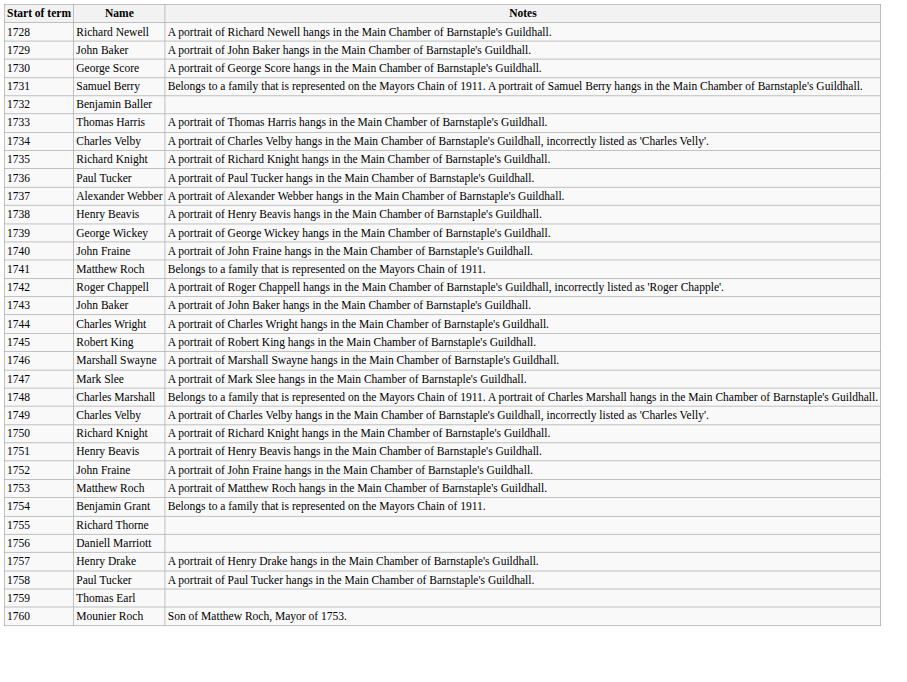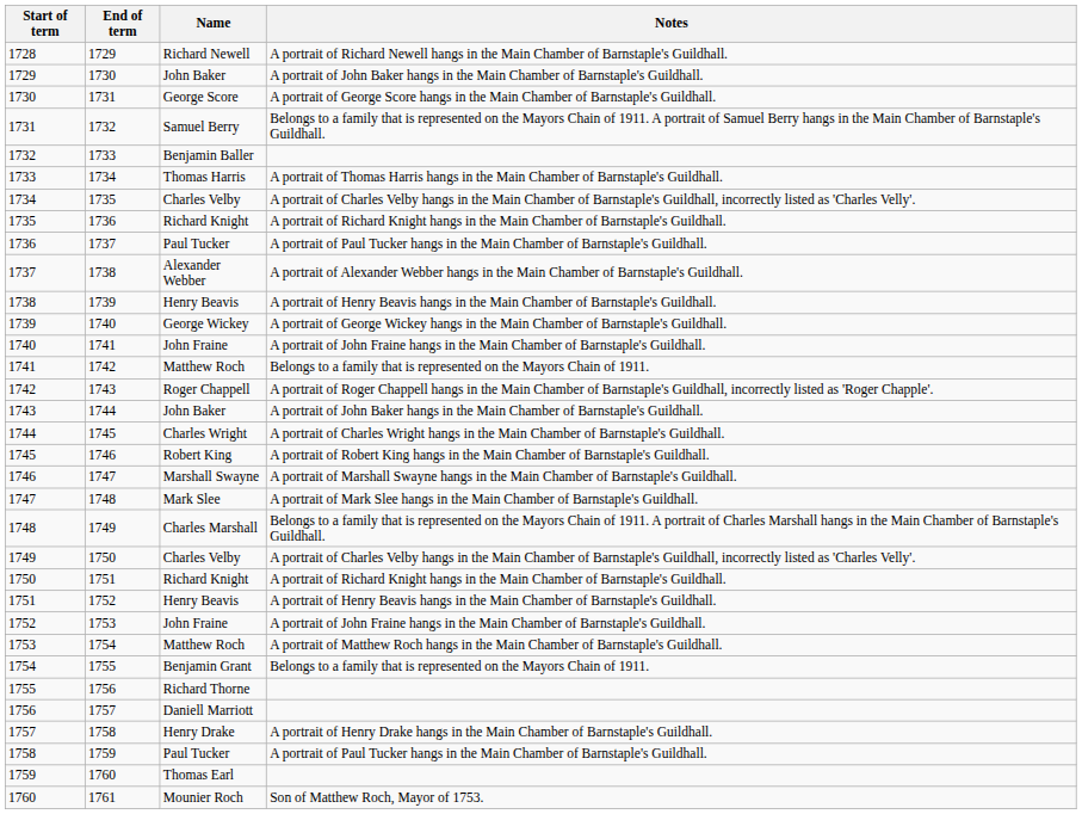 <table class="wikitable mw-collapsible mw-collapsed">
 <tr>
 <th>Start of term</th>
+<th>End of term</th>
 <th>Name</th>
 <th>Notes</th>
 </tr>
 <tr>
 <td>1728</td>
+<td>1729</td>
 <td>Richard Newell</td>
 <td>A portrait of Richard Newell hangs in the Main Chamber of Barnstaple's Guildhall.</td>
 </tr>
 <tr>
 <td>1729</td>
+<td>1730</td>
 <td>John Baker</td>
 <td>A portrait of John Baker hangs in the Main Chamber of Barnstaple's Guildhall.</td>
 </tr>
 <tr>
 <td>1730</td>
+<td>1731</td>
 <td>George Score</td>
 <td>A portrait of George Score hangs in the Main Chamber of Barnstaple's Guildhall.</td>
 </tr>
 <tr>
 <td>1731</td>
+<td>1732</td>
 <td>Samuel Berry</td>
 <td>Belongs to a family that is represented on the Mayors Chain of 1911. A portrait of Samuel Berry hangs in the Main Chamber of Barnstaple's Guildhall.</td>
 </tr>
 <tr>
 <td>1732</td>
+<td>1733</td>
 <td>Benjamin Baller</td>
 <td></td>
 </tr>
 <tr>
 <td>1733</td>
+<td>1734</td>
 <td>Thomas Harris</td>
 <td>A portrait of Thomas Harris hangs in the Main Chamber of Barnstaple's Guildhall.</td>
 </tr>
 <tr>
 <td>1734</td>
+<td>1735</td>
 <td>Charles Velby</td>
 <td>A portrait of Charles Velby hangs in the Main Chamber of Barnstaple's Guildhall, incorrectly listed as 'Charles Velly'.</td>
 </tr>
 <tr>
 <td>1735</td>
+<td>1736</td>
 <td>Richard Knight</td>
 <td>A portrait of Richard Knight hangs in the Main Chamber of Barnstaple's Guildhall.</td>
 </tr>
 <tr>
 <td>1736</td>
+<td>1737</td>
 <td>Paul Tucker</td>
 <td>A portrait of Paul Tucker hangs in the Main Chamber of Barnstaple's Guildhall.</td>
 </tr>
 <tr>
 <td>1737</td>
+<td>1738</td>
 <td>Alexander Webber</td>
 <td>A portrait of Alexander Webber hangs in the Main Chamber of Barnstaple's Guildhall.</td>
 </tr>
 <tr>
 <td>1738</td>
+<td>1739</td>
 <td>Henry Beavis</td>
 <td>A portrait of Henry Beavis hangs in the Main Chamber of Barnstaple's Guildhall.</td>
 </tr>
 <tr>
 <td>1739</td>
+<td>1740</td>
 <td>George Wickey</td>
 <td>A portrait of George Wickey hangs in the Main Chamber of Barnstaple's Guildhall.</td>
 </tr>
 <tr>
 <td>1740</td>
+<td>1741</td>
 <td>John Fraine</td>
 <td>A portrait of John Fraine hangs in the Main Chamber of Barnstaple's Guildhall.</td>
 </tr>
 <tr>
 <td>1741</td>
+<td>1742</td>
 <td>Matthew Roch</td>
 <td>Belongs to a family that is represented on the Mayors Chain of 1911.</td>
 </tr>
 <tr>
 <td>1742</td>
+<td>1743</td>
 <td>Roger Chappell</td>
 <td>A portrait of Roger Chappell hangs in the Main Chamber of Barnstaple's Guildhall, incorrectly listed as 'Roger Chapple'.</td>
 </tr>
 <tr>
 <td>1743</td>
+<td>1744</td>
 <td>John Baker</td>
 <td>A portrait of John Baker hangs in the Main Chamber of Barnstaple's Guildhall.</td>
 </tr>
 <tr>
 <td>1744</td>
+<td>1745</td>
 <td>Charles Wright</td>
 <td>A portrait of Charles Wright hangs in the Main Chamber of Barnstaple's Guildhall.</td>
 </tr>
 <tr>
 <td>1745</td>
+<td>1746</td>
 <td>Robert King</td>
 <td>A portrait of Robert King hangs in the Main Chamber of Barnstaple's Guildhall.</td>
 </tr>
 <tr>
 <td>1746</td>
+<td>1747</td>
 <td>Marshall Swayne</td>
 <td>A portrait of Marshall Swayne hangs in the Main Chamber of Barnstaple's Guildhall.</td>
 </tr>
 <tr>
 <td>1747</td>
+<td>1748</td>
 <td>Mark Slee</td>
 <td>A portrait of Mark Slee hangs in the Main Chamber of Barnstaple's Guildhall.</td>
 </tr>
 <tr>
 <td>1748</td>
+<td>1749</td>
 <td>Charles Marshall</td>
 <td>Belongs to a family that is represented on the Mayors Chain of 1911. A portrait of Charles Marshall hangs in the Main Chamber of Barnstaple's Guildhall.</td>
 </tr>
 <tr>
 <td>1749</td>
+<td>1750</td>
 <td>Charles Velby</td>
 <td>A portrait of Charles Velby hangs in the Main Chamber of Barnstaple's Guildhall, incorrectly listed as 'Charles Velly'.</td>
 </tr>
 <tr>
 <td>1750</td>
+<td>1751</td>
 <td>Richard Knight</td>
 <td>A portrait of Richard Knight hangs in the Main Chamber of Barnstaple's Guildhall.</td>
 </tr>
 <tr>
 <td>1751</td>
+<td>1752</td>
 <td>Henry Beavis</td>
 <td>A portrait of Henry Beavis hangs in the Main Chamber of Barnstaple's Guildhall.</td>
 </tr>
 <tr>
 <td>1752</td>
+<td>1753</td>
 <td>John Fraine</td>
 <td>A portrait of John Fraine hangs in the Main Chamber of Barnstaple's Guildhall.</td>
 </tr>
 <tr>
 <td>1753</td>
+<td>1754</td>
 <td>Matthew Roch</td>
 <td>A portrait of Matthew Roch hangs in the Main Chamber of Barnstaple's Guildhall.</td>
 </tr>
 <tr>
 <td>1754</td>
+<td>1755</td>
 <td>Benjamin Grant</td>
 <td>Belongs to a family that is represented on the Mayors Chain of 1911.</td>
 </tr>
 <tr>
 <td>1755</td>
+<td>1756</td>
 <td>Richard Thorne</td>
 <td></td>
 </tr>
 <tr>
 <td>1756</td>
+<td>1757</td>
 <td>Daniell Marriott</td>
 <td></td>
 </tr>
 <tr>
 <td>1757</td>
+<td>1758</td>
 <td>Henry Drake</td>
 <td>A portrait of Henry Drake hangs in the Main Chamber of Barnstaple's Guildhall.</td>
 </tr>
 <tr>
 <td>1758</td>
+<td>1759</td>
 <td>Paul Tucker</td>
 <td>A portrait of Paul Tucker hangs in the Main Chamber of Barnstaple's Guildhall.</td>
 </tr>
 <tr>
 <td>1759</td>
+<td>1760</td>
 <td>Thomas Earl</td>
 <td></td>
 </tr>
 <tr>
 <td>1760</td>
+<td>1761</td>
 <td>Mounier Roch</td>
 <td>Son of Matthew Roch, Mayor of 1753.</td>
 </tr>
 </table>
